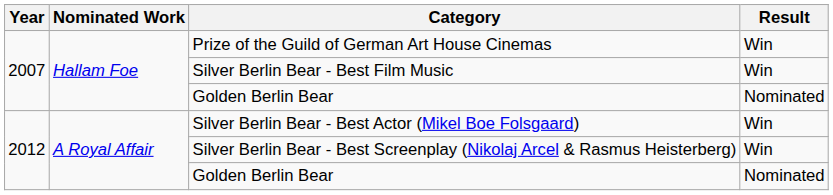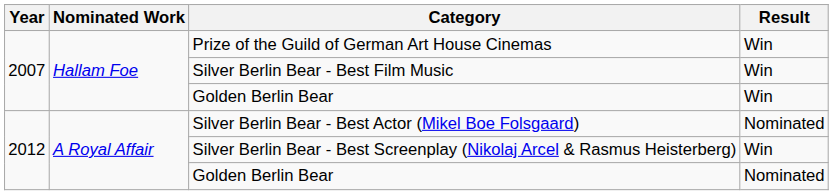 <table class="wikitable">
 <tr>
 <th>Year</th>
 <th>Nominated Work</th>
 <th>Category</th>
 <th>Result</th>
 </tr>
 <tr>
 <td rowspan="3">2007</td>
 <td rowspan="3"><em><a href='#'>Hallam Foe</a></em></td>
 <td>Prize of the Guild of German Art House Cinemas</td>
 <td>Win</td>
 </tr>
 <tr>
 <td>Silver Berlin Bear - Best Film Music</td>
 <td>Win</td>
 </tr>
 <tr>
 <td>Golden Berlin Bear</td>
-<td>Nominated</td>
+<td>Win</td>
 </tr>
 <tr>
 <td rowspan="3">2012</td>
 <td rowspan="3"><em><a href='#'>A Royal Affair</a></em></td>
 <td>Silver Berlin Bear - Best Actor (<a href='#'>Mikel Boe Folsgaard</a>)</td>
-<td>Win</td>
+<td>Nominated</td>
 </tr>
 <tr>
 <td>Silver Berlin Bear - Best Screenplay (<a href='#'>Nikolaj Arcel</a> & Rasmus Heisterberg)</td>
 <td>Win</td>
 </tr>
 <tr>
 <td>Golden Berlin Bear</td>
 <td>Nominated</td>
 </tr>
 </table>
